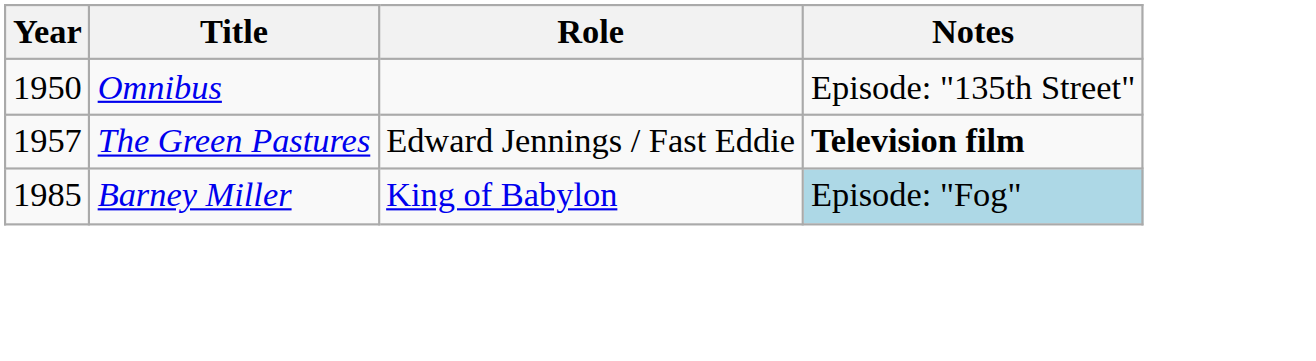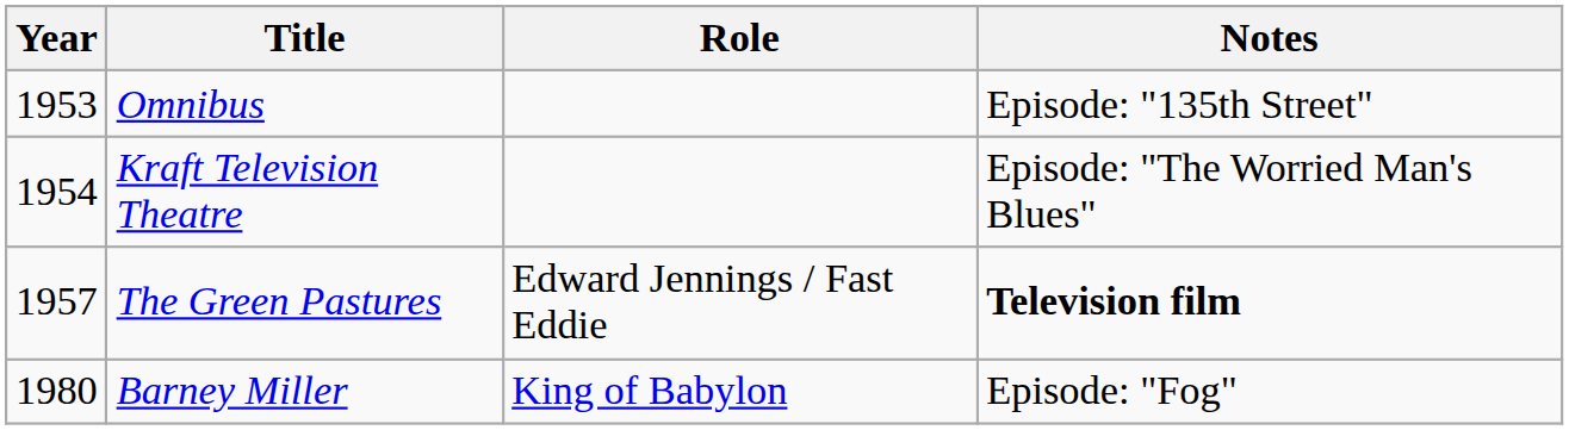 <table class="wikitable sortable">
 <tr>
 <th>Year</th>
 <th>Title</th>
 <th>Role</th>
 <th>Notes</th>
 </tr>
 <tr>
-<td>1950</td>
+<td>1953</td>
 <td><a href='#'><em>Omnibus</em></a></td>
 <td></td>
 <td>Episode: "135th Street"</td>
+</tr>
+<tr>
+<td>1954</td>
+<td><em><a href='#'>Kraft Television Theatre</a></em></td>
+<td></td>
+<td>Episode: "The Worried Man's Blues"</td>
 </tr>
 <tr>
 <td>1957</td>
 <td><em><a href='#'>The Green Pastures</a></em></td>
 <td>Edward Jennings / Fast Eddie</td>
 <td><strong>Television film</strong></td>
 </tr>
 <tr>
-<td>1985</td>
+<td>1980</td>
 <td><em><a href='#'>Barney Miller</a></em></td>
 <td><a href='#'>King of Babylon</a></td>
-<td style="background: lightblue;">Episode: "Fog"</td>
+<td>Episode: "Fog"</td>
 </tr>
 </table>
